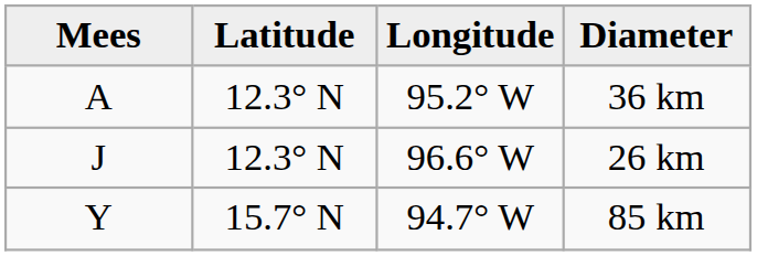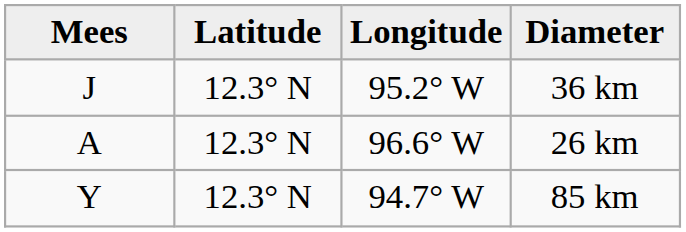 <table class="wikitable">
 <tr>
 <th width="25%" style="background:#eeeeee;">Mees</th>
 <th width="25%" style="background:#eeeeee;">Latitude</th>
 <th width="25%" style="background:#eeeeee;">Longitude</th>
 <th width="25%" style="background:#eeeeee;">Diameter</th>
 </tr>
 <tr>
-<td align="center">A</td>
+<td align="center">J</td>
 <td align="center">12.3° N</td>
 <td align="center">95.2° W</td>
 <td align="center">36 km</td>
 </tr>
 <tr>
-<td align="center">J</td>
+<td align="center">A</td>
 <td align="center">12.3° N</td>
 <td align="center">96.6° W</td>
 <td align="center">26 km</td>
 </tr>
 <tr>
 <td align="center">Y</td>
-<td align="center">15.7° N</td>
+<td align="center">12.3° N</td>
 <td align="center">94.7° W</td>
 <td align="center">85 km</td>
 </tr>
 </table>
